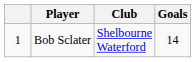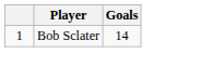 <table class="wikitable" border="1">
 <tr>
 <th width="28"></th>
 <th>Player</th>
-<th>Club</th>
 <th>Goals</th>
 </tr>
 <tr>
 <td align="center">1</td>
 <td>Bob Sclater</td>
-<td><a href='#'>Shelbourne</a><br><a href='#'>Waterford</a></td>
 <td align="center">14</td>
 </tr>
 </table>
